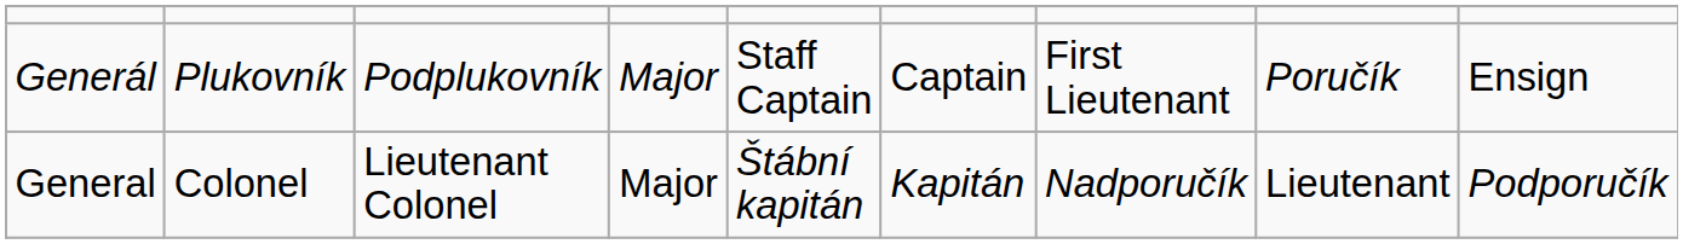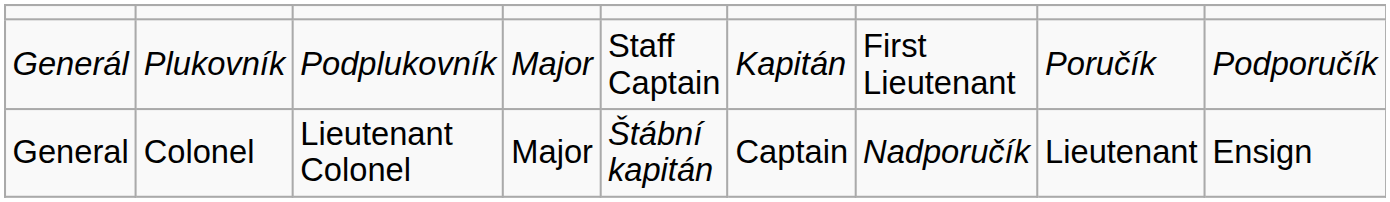 <table class="wikitable" style="margin:1em auto;">
 <tr>
 </tr>
 <tr>
 <td></td>
 <td></td>
 <td></td>
 <td></td>
 <td></td>
 <td></td>
 <td></td>
 <td></td>
 <td></td>
 </tr>
 <tr>
 <td><em>Generál</em></td>
 <td><em>Plukovník </em></td>
 <td><em>Podplukovník</em></td>
 <td><em>Major </em></td>
 <td>Staff<br>Captain</td>
-<td>Captain</td>
+<td><em>Kapitán</em></td>
 <td>First<br>Lieutenant</td>
 <td><em>Poručík</em></td>
-<td>Ensign</td>
+<td><em>Podporučík</em></td>
 </tr>
 <tr>
 <td>General</td>
 <td>Colonel</td>
 <td>Lieutenant<br>Colonel</td>
 <td>Major</td>
 <td><em>Štábní kapitán</em></td>
-<td><em>Kapitán</em></td>
+<td>Captain</td>
 <td><em>Nadporučík</em></td>
 <td>Lieutenant</td>
-<td><em>Podporučík</em></td>
+<td>Ensign</td>
 </tr>
 </table>
